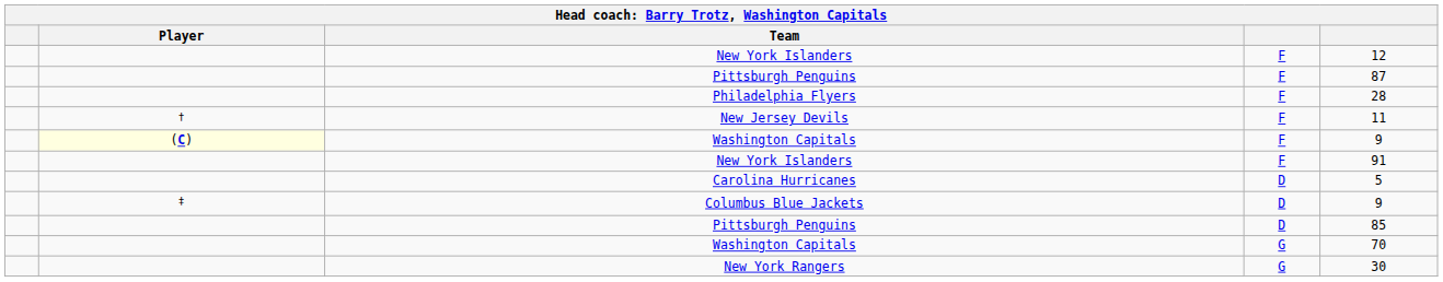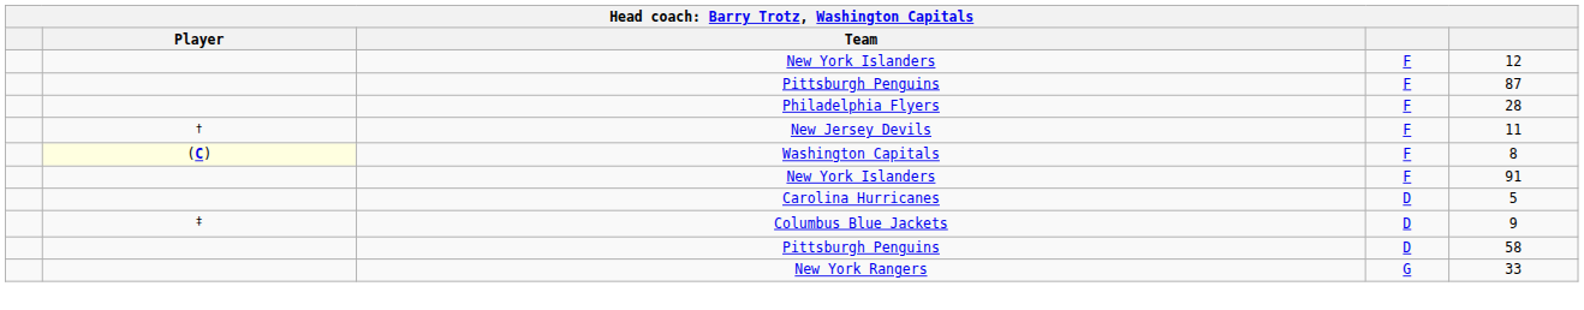 <table class="wikitable sortable"  style="text-align:center; width:75%;">
 <tr>
 <th colspan=5>Head coach:  <a href='#'>Barry Trotz</a>, <a href='#'>Washington Capitals</a></th>
 </tr>
 <tr>
 <th></th>
 <th>Player</th>
 <th>Team</th>
 <th></th>
 <th></th>
 </tr>
 <tr>
 <td></td>
 <td></td>
 <td><a href='#'>New York Islanders</a></td>
 <td><a href='#'>F</a></td>
 <td>12</td>
 </tr>
 <tr>
 <td></td>
 <td></td>
 <td><a href='#'>Pittsburgh Penguins</a></td>
 <td><a href='#'>F</a></td>
 <td>87</td>
 </tr>
 <tr>
 <td></td>
 <td></td>
 <td><a href='#'>Philadelphia Flyers</a></td>
 <td><a href='#'>F</a></td>
 <td>28</td>
 </tr>
 <tr>
 <td></td>
 <td><sup>†</sup></td>
 <td><a href='#'>New Jersey Devils</a></td>
 <td><a href='#'>F</a></td>
 <td>11</td>
 </tr>
 <tr>
 <td></td>
 <td style="background: lightyellow;"> (<strong><a href='#'>C</a></strong>)</td>
 <td><a href='#'>Washington Capitals</a></td>
 <td><a href='#'>F</a></td>
-<td>9</td>
+<td>8</td>
 </tr>
 <tr>
 <td></td>
 <td></td>
 <td><a href='#'>New York Islanders</a></td>
 <td><a href='#'>F</a></td>
 <td>91</td>
 </tr>
 <tr>
 <td></td>
 <td></td>
 <td><a href='#'>Carolina Hurricanes</a></td>
 <td><a href='#'>D</a></td>
 <td>5</td>
 </tr>
 <tr>
 <td></td>
 <td><sup>‡</sup></td>
 <td><a href='#'>Columbus Blue Jackets</a></td>
 <td><a href='#'>D</a></td>
 <td>9</td>
 </tr>
 <tr>
 <td></td>
 <td></td>
 <td><a href='#'>Pittsburgh Penguins</a></td>
 <td><a href='#'>D</a></td>
-<td>85</td>
-</tr>
-<tr>
-<td></td>
-<td></td>
-<td><a href='#'>Washington Capitals</a></td>
-<td><a href='#'>G</a></td>
-<td>70</td>
+<td>58</td>
 </tr>
 <tr>
 <td></td>
 <td></td>
 <td><a href='#'>New York Rangers</a></td>
 <td><a href='#'>G</a></td>
-<td>30</td>
+<td>33</td>
 </tr>
 </table>
